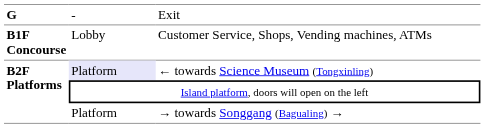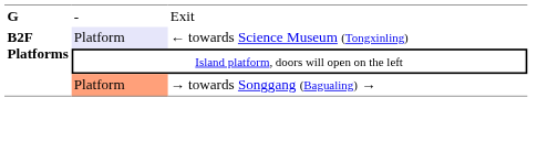 <table table border=0 cellspacing=0 cellpadding=3>
 <tr>
 <td style="border-top:solid 1px gray;" width=50 valign=top><strong>G</strong></td>
 <td style="border-top:solid 1px gray;" width=100 valign=top>-</td>
 <td style="border-top:solid 1px gray;" width=390 valign=top>Exit</td>
-</tr>
-<tr>
-<td style="border-bottom:solid 1px gray; border-top:solid 1px gray;" valign=top width=50><strong>B1F<br>Concourse</strong></td>
-<td style="border-bottom:solid 1px gray; border-top:solid 1px gray;" valign=top width=100>Lobby</td>
-<td style="border-bottom:solid 1px gray; border-top:solid 1px gray;" valign=top width=390>Customer Service, Shops, Vending machines, ATMs</td>
 </tr>
 <tr>
 <td style="border-bottom:solid 1px gray;" rowspan=4 valign=top><strong>B2F<br>Platforms</strong></td>
 <td style="background: lavender;">Platform</td>
 <td>←  towards <a href='#'>Science Museum</a> <small>(<a href='#'>Tongxinling</a>)</small></td>
 </tr>
 <tr>
 <td style="border-right:solid 2px black;border-left:solid 2px black;border-top:solid 2px black;border-bottom:solid 2px black;text-align:center;" colspan=2><small><a href='#'>Island platform</a>, doors will open on the left</small></td>
 </tr>
 <tr>
-<td style="border-bottom:solid 1px gray;">Platform</td>
+<td style="background: lightsalmon; border-bottom:solid 1px gray;">Platform</td>
 <td style="border-bottom:solid 1px gray;"><span>→</span>  towards <a href='#'>Songgang</a> <small>(<a href='#'>Bagualing</a>)</small> →</td>
 </tr>
 </table>
